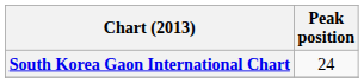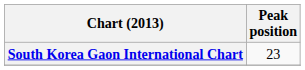 <table class="wikitable sortable plainrowheaders">
 <tr>
 <th>Chart (2013)</th>
 <th>Peak<br>position</th>
 </tr>
 <tr>
 <th scope="row"><a href='#'>South Korea Gaon International Chart</a></th>
-<td style="text-align:center;">24</td>
+<td style="text-align:center;">23</td>
 </tr>
 <tr>
 </tr>
 <tr>
 </tr>
 <tr>
 </tr>
 </table>
